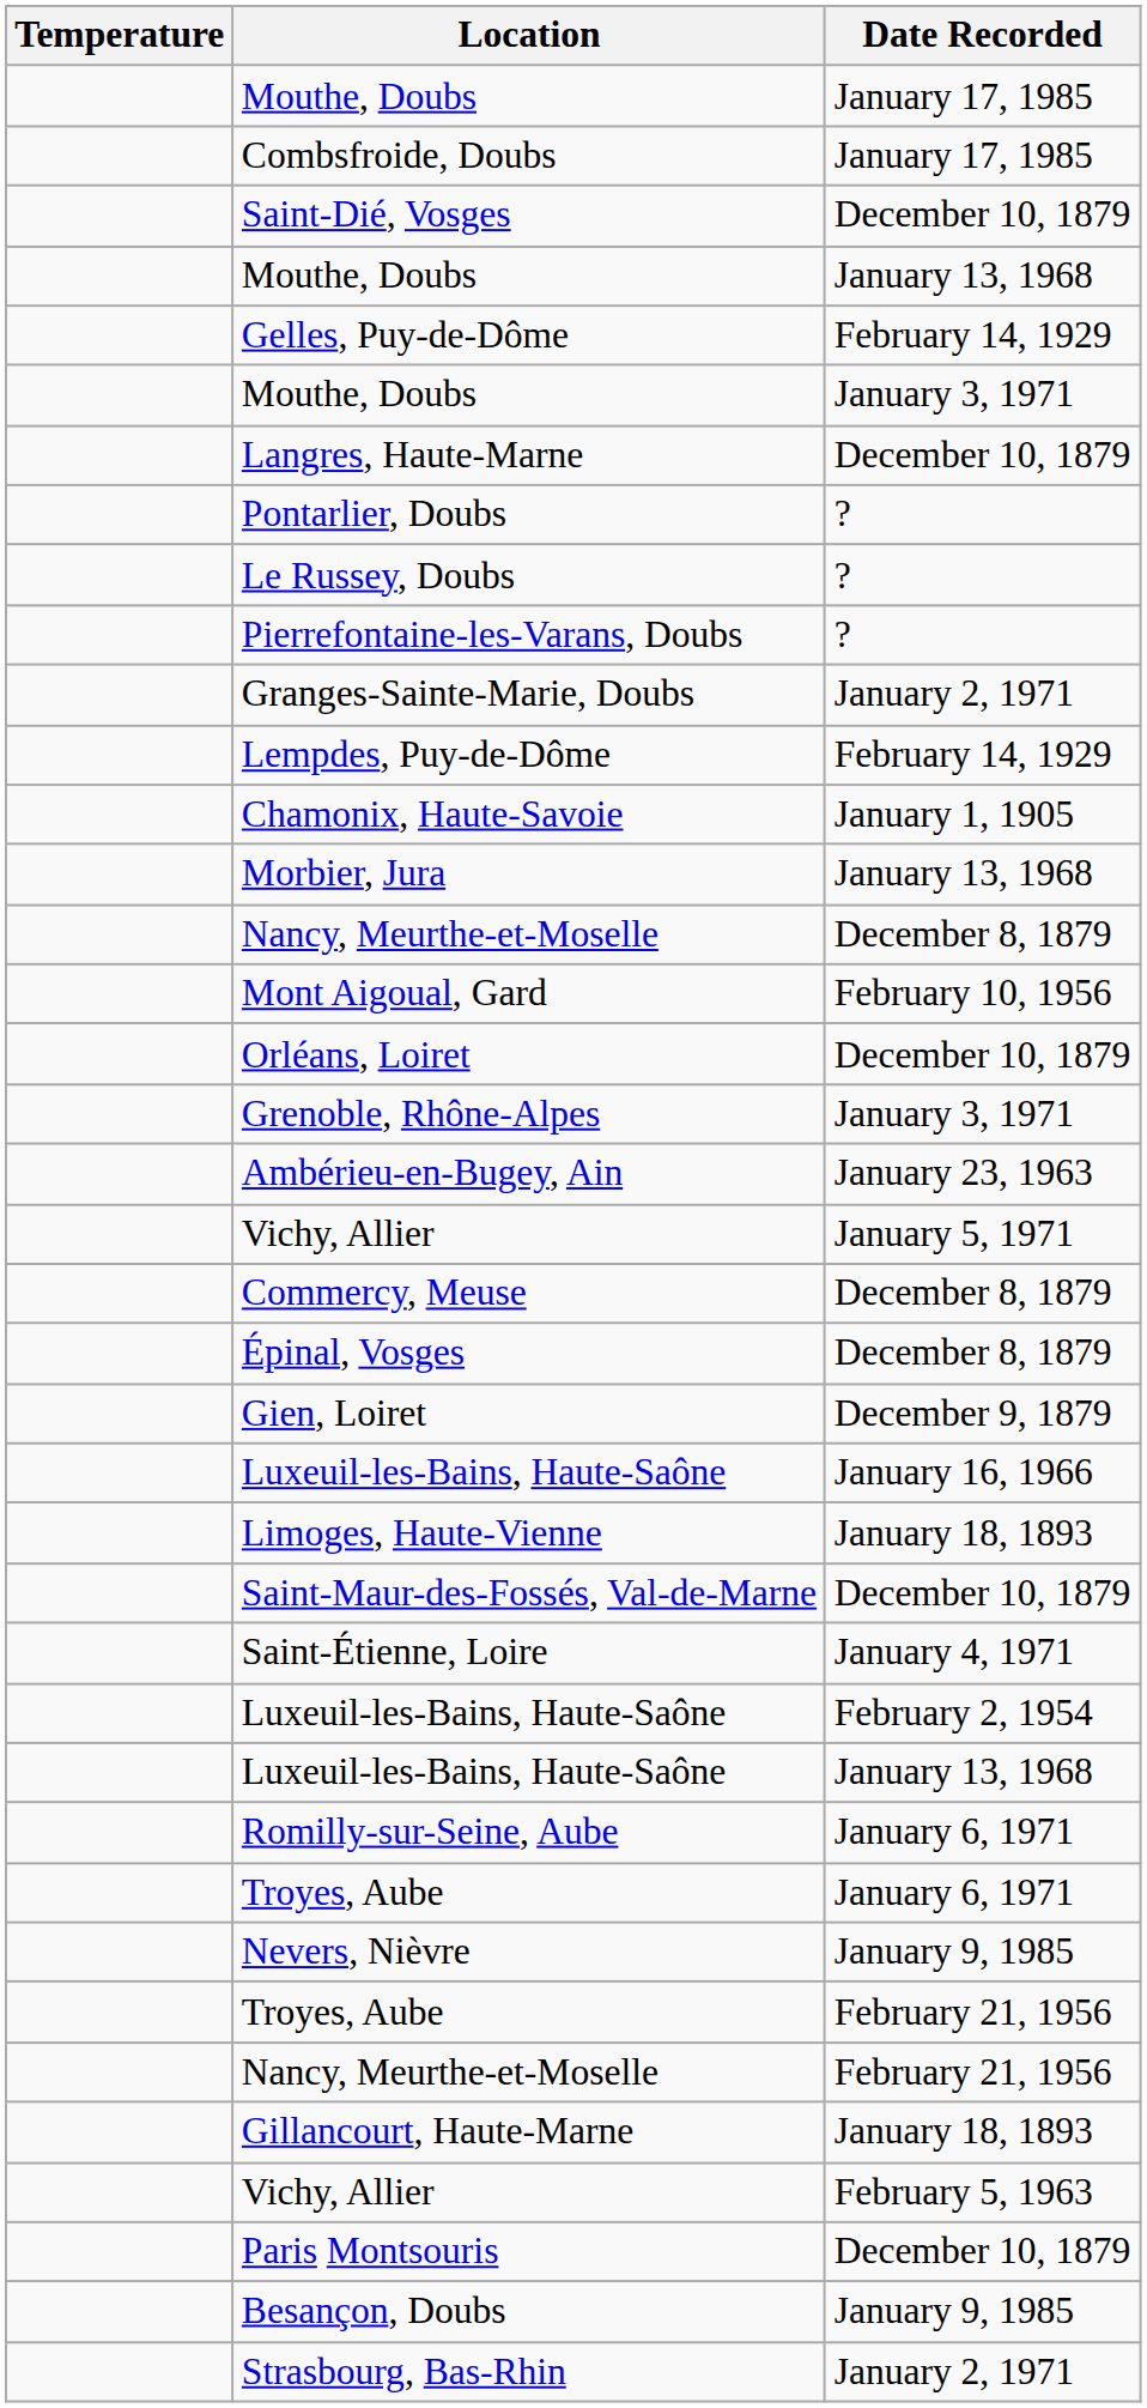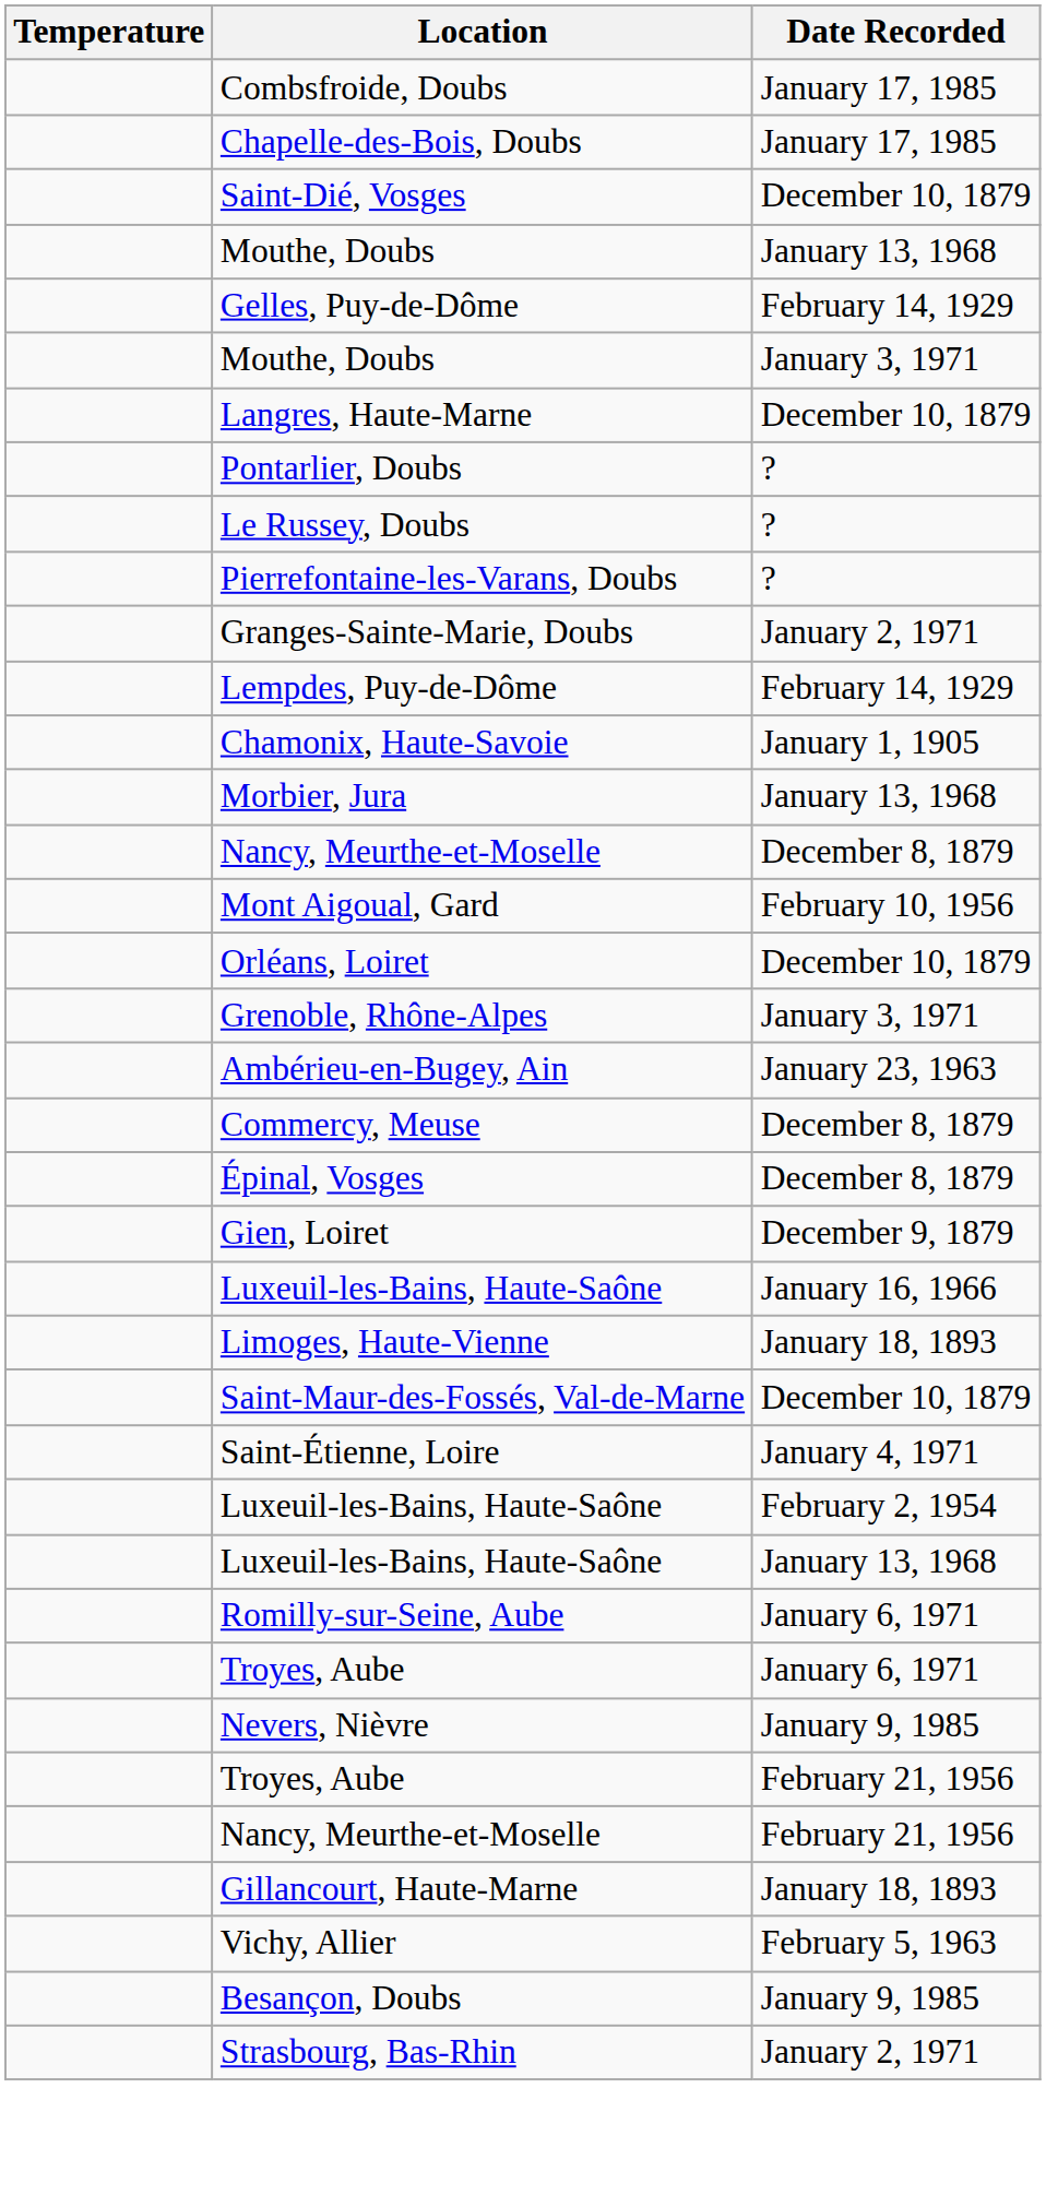 <table class="wikitable sortable" border="1">
 <tr>
 <th>Temperature</th>
 <th>Location</th>
 <th>Date Recorded</th>
 </tr>
 <tr>
 <td></td>
-<td><a href='#'>Mouthe</a>, <a href='#'>Doubs</a></td>
+<td>Combsfroide, Doubs</td>
 <td>January 17, 1985</td>
 </tr>
 <tr>
 <td></td>
-<td>Combsfroide, Doubs</td>
+<td><a href='#'>Chapelle-des-Bois</a>, Doubs</td>
 <td>January 17, 1985</td>
 </tr>
 <tr>
 <td></td>
 <td><a href='#'>Saint-Dié</a>, <a href='#'>Vosges</a></td>
 <td>December 10, 1879</td>
 </tr>
 <tr>
 <td></td>
 <td>Mouthe, Doubs</td>
 <td>January 13, 1968</td>
 </tr>
 <tr>
 <td></td>
 <td><a href='#'>Gelles</a>, Puy-de-Dôme</td>
 <td>February 14, 1929</td>
 </tr>
 <tr>
 <td></td>
 <td>Mouthe, Doubs</td>
 <td>January 3, 1971</td>
 </tr>
 <tr>
 <td></td>
 <td><a href='#'>Langres</a>, Haute-Marne</td>
 <td>December 10, 1879</td>
 </tr>
 <tr>
 <td></td>
 <td><a href='#'>Pontarlier</a>, Doubs</td>
 <td>?</td>
 </tr>
 <tr>
 <td></td>
 <td><a href='#'>Le Russey</a>, Doubs</td>
 <td>?</td>
 </tr>
 <tr>
 <td></td>
 <td><a href='#'>Pierrefontaine-les-Varans</a>, Doubs</td>
 <td>?</td>
 </tr>
 <tr>
 <td></td>
 <td>Granges-Sainte-Marie, Doubs</td>
 <td>January 2, 1971</td>
 </tr>
 <tr>
 <td></td>
 <td><a href='#'>Lempdes</a>, Puy-de-Dôme</td>
 <td>February 14, 1929</td>
 </tr>
 <tr>
 <td></td>
 <td><a href='#'>Chamonix</a>, <a href='#'>Haute-Savoie</a></td>
 <td>January 1, 1905</td>
 </tr>
 <tr>
 <td></td>
 <td><a href='#'>Morbier</a>, <a href='#'>Jura</a></td>
 <td>January 13, 1968</td>
 </tr>
 <tr>
 <td></td>
 <td><a href='#'>Nancy</a>, <a href='#'>Meurthe-et-Moselle</a></td>
 <td>December 8, 1879</td>
 </tr>
 <tr>
 <td></td>
 <td><a href='#'>Mont Aigoual</a>, Gard</td>
 <td>February 10, 1956</td>
 </tr>
 <tr>
 <td></td>
 <td><a href='#'>Orléans</a>, <a href='#'>Loiret</a></td>
 <td>December 10, 1879</td>
 </tr>
 <tr>
 <td></td>
 <td><a href='#'>Grenoble</a>, <a href='#'>Rhône-Alpes</a></td>
 <td>January 3, 1971</td>
 </tr>
 <tr>
 <td></td>
 <td><a href='#'>Ambérieu-en-Bugey</a>, <a href='#'>Ain</a></td>
 <td>January 23, 1963</td>
 </tr>
 <tr>
 <td></td>
-<td>Vichy, Allier</td>
-<td>January 5, 1971</td>
-</tr>
-<tr>
-<td></td>
 <td><a href='#'>Commercy</a>, <a href='#'>Meuse</a></td>
 <td>December 8, 1879</td>
 </tr>
 <tr>
 <td></td>
 <td><a href='#'>Épinal</a>, <a href='#'>Vosges</a></td>
 <td>December 8, 1879</td>
 </tr>
 <tr>
 <td></td>
 <td><a href='#'>Gien</a>, Loiret</td>
 <td>December 9, 1879</td>
 </tr>
 <tr>
 <td></td>
 <td><a href='#'>Luxeuil-les-Bains</a>, <a href='#'>Haute-Saône</a></td>
 <td>January 16, 1966</td>
 </tr>
 <tr>
 <td></td>
 <td><a href='#'>Limoges</a>, <a href='#'>Haute-Vienne</a></td>
 <td>January 18, 1893</td>
 </tr>
 <tr>
 <td></td>
 <td><a href='#'>Saint-Maur-des-Fossés</a>, <a href='#'>Val-de-Marne</a></td>
 <td>December 10, 1879</td>
 </tr>
 <tr>
 <td></td>
 <td>Saint-Étienne, Loire</td>
 <td>January 4, 1971</td>
 </tr>
 <tr>
 <td></td>
 <td>Luxeuil-les-Bains, Haute-Saône</td>
 <td>February 2, 1954</td>
 </tr>
 <tr>
 <td></td>
 <td>Luxeuil-les-Bains, Haute-Saône</td>
 <td>January 13, 1968</td>
 </tr>
 <tr>
 <td></td>
 <td><a href='#'>Romilly-sur-Seine</a>, <a href='#'>Aube</a></td>
 <td>January 6, 1971</td>
 </tr>
 <tr>
 <td></td>
 <td><a href='#'>Troyes</a>, Aube</td>
 <td>January 6, 1971</td>
 </tr>
 <tr>
 <td></td>
 <td><a href='#'>Nevers</a>, Nièvre</td>
 <td>January 9, 1985</td>
 </tr>
 <tr>
 <td></td>
 <td>Troyes, Aube</td>
 <td>February 21, 1956</td>
 </tr>
 <tr>
 <td></td>
 <td>Nancy, Meurthe-et-Moselle</td>
 <td>February 21, 1956</td>
 </tr>
 <tr>
 <td></td>
 <td><a href='#'>Gillancourt</a>, Haute-Marne</td>
 <td>January 18, 1893</td>
 </tr>
 <tr>
 <td></td>
 <td>Vichy, Allier</td>
 <td>February 5, 1963</td>
 </tr>
 <tr>
 <td></td>
-<td><a href='#'>Paris</a> <a href='#'>Montsouris</a></td>
-<td>December 10, 1879</td>
-</tr>
-<tr>
-<td></td>
 <td><a href='#'>Besançon</a>, Doubs</td>
 <td>January 9, 1985 </td>
 </tr>
 <tr>
 <td></td>
 <td><a href='#'>Strasbourg</a>, <a href='#'>Bas-Rhin</a></td>
 <td>January 2, 1971</td>
 </tr>
 </table>
